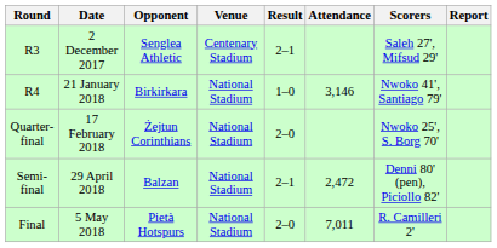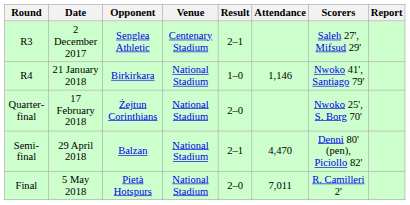 <table class="wikitable" style="font-size:100%; text-align:center">
 <tr>
 <th>Round</th>
 <th>Date</th>
 <th>Opponent</th>
 <th>Venue</th>
 <th>Result</th>
 <th>Attendance</th>
 <th>Scorers</th>
 <th>Report</th>
 </tr>
 <tr style="background: #CCFFCC;">
 <td>R3</td>
 <td>2 December 2017</td>
 <td><a href='#'>Senglea Athletic</a></td>
 <td><a href='#'>Centenary Stadium</a></td>
 <td>2–1</td>
 <td></td>
 <td><a href='#'>Saleh</a> 27', <a href='#'>Mifsud</a> 29'</td>
 <td></td>
 </tr>
 <tr style="background: #CCFFCC;">
 <td>R4</td>
 <td>21 January 2018</td>
 <td><a href='#'>Birkirkara</a></td>
 <td><a href='#'>National Stadium</a></td>
 <td>1–0</td>
-<td>3,146</td>
+<td>1,146</td>
 <td><a href='#'>Nwoko</a> 41', <a href='#'>Santiago</a> 79'</td>
 <td></td>
 </tr>
 <tr style="background: #CCFFCC;">
 <td>Quarter-final</td>
 <td>17 February 2018</td>
 <td><a href='#'>Żejtun Corinthians</a></td>
 <td><a href='#'>National Stadium</a></td>
 <td>2–0</td>
 <td></td>
 <td><a href='#'>Nwoko</a> 25', <a href='#'>S. Borg</a> 70'</td>
 <td></td>
 </tr>
 <tr style="background: #CCFFCC;">
 <td>Semi-final</td>
 <td>29 April 2018</td>
 <td><a href='#'>Balzan</a></td>
 <td><a href='#'>National Stadium</a></td>
 <td>2–1</td>
-<td>2,472</td>
+<td>4,470</td>
 <td><a href='#'>Denni</a> 80' (pen), <a href='#'>Piciollo</a> 82'</td>
 <td></td>
 </tr>
 <tr style="background: #CCFFCC;">
 <td>Final</td>
 <td>5 May 2018</td>
 <td><a href='#'>Pietà Hotspurs</a></td>
 <td><a href='#'>National Stadium</a></td>
 <td>2–0</td>
 <td>7,011</td>
 <td><a href='#'>R. Camilleri</a> 2'</td>
 <td></td>
 </tr>
 </table>
